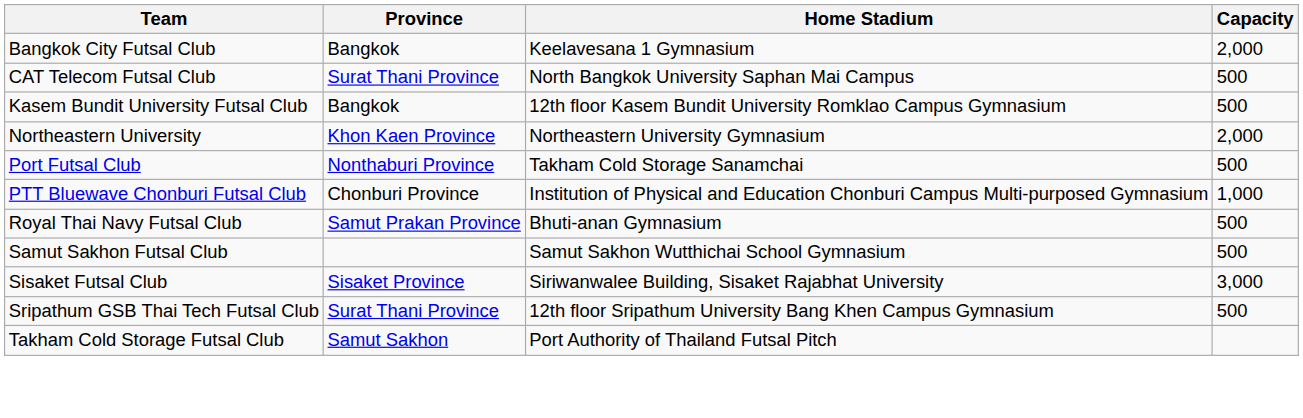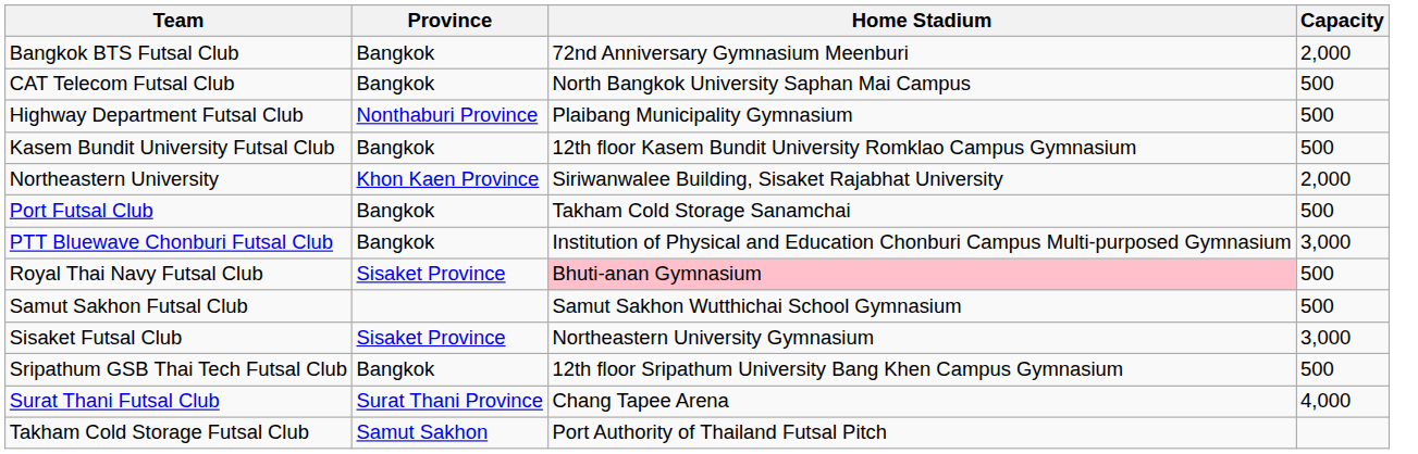 <table class="wikitable">
 <tr>
 <th>Team</th>
 <th>Province</th>
 <th>Home Stadium</th>
 <th>Capacity</th>
 </tr>
 <tr>
-<td>Bangkok City Futsal Club</td>
+<td>Bangkok BTS Futsal Club</td>
 <td>Bangkok</td>
-<td>Keelavesana 1 Gymnasium</td>
+<td>72nd Anniversary Gymnasium Meenburi</td>
 <td>2,000</td>
 </tr>
 <tr>
 <td>CAT Telecom Futsal Club</td>
-<td><a href='#'>Surat Thani Province</a></td>
+<td>Bangkok</td>
 <td>North Bangkok University Saphan Mai Campus</td>
+<td>500</td>
+</tr>
+<tr>
+<td>Highway Department Futsal Club</td>
+<td><a href='#'>Nonthaburi Province</a></td>
+<td>Plaibang Municipality Gymnasium</td>
 <td>500</td>
 </tr>
 <tr>
 <td>Kasem Bundit University Futsal Club</td>
 <td>Bangkok</td>
 <td>12th floor Kasem Bundit University Romklao Campus Gymnasium</td>
 <td>500</td>
 </tr>
 <tr>
 <td>Northeastern University</td>
 <td><a href='#'>Khon Kaen Province</a></td>
-<td>Northeastern University Gymnasium</td>
+<td>Siriwanwalee Building, Sisaket Rajabhat University</td>
 <td>2,000</td>
 </tr>
 <tr>
 <td><a href='#'>Port Futsal Club</a></td>
-<td><a href='#'>Nonthaburi Province</a></td>
+<td>Bangkok</td>
 <td>Takham Cold Storage Sanamchai</td>
 <td>500</td>
 </tr>
 <tr>
 <td><a href='#'>PTT Bluewave Chonburi Futsal Club</a></td>
-<td>Chonburi Province</td>
+<td>Bangkok</td>
 <td>Institution of Physical and Education Chonburi Campus Multi-purposed Gymnasium</td>
-<td>1,000</td>
+<td>3,000</td>
 </tr>
 <tr>
 <td>Royal Thai Navy Futsal Club</td>
-<td><a href='#'>Samut Prakan Province</a></td>
-<td>Bhuti-anan Gymnasium</td>
+<td><a href='#'>Sisaket Province</a></td>
+<td style="background: pink;">Bhuti-anan Gymnasium</td>
 <td>500</td>
 </tr>
 <tr>
 <td>Samut Sakhon Futsal Club</td>
 <td></td>
 <td>Samut Sakhon Wutthichai School Gymnasium</td>
 <td>500</td>
 </tr>
 <tr>
 <td>Sisaket Futsal Club</td>
 <td><a href='#'>Sisaket Province</a></td>
-<td>Siriwanwalee Building, Sisaket Rajabhat University</td>
+<td>Northeastern University Gymnasium</td>
 <td>3,000</td>
 </tr>
 <tr>
 <td>Sripathum GSB Thai Tech Futsal Club</td>
-<td><a href='#'>Surat Thani Province</a></td>
+<td>Bangkok</td>
 <td>12th floor Sripathum University Bang Khen Campus Gymnasium</td>
 <td>500</td>
+</tr>
+<tr>
+<td><a href='#'>Surat Thani Futsal Club</a></td>
+<td><a href='#'>Surat Thani Province</a></td>
+<td>Chang Tapee Arena</td>
+<td>4,000</td>
 </tr>
 <tr>
 <td>Takham Cold Storage Futsal Club</td>
 <td><a href='#'>Samut Sakhon</a></td>
 <td>Port Authority of Thailand Futsal Pitch</td>
 <td></td>
 </tr>
 </table>
